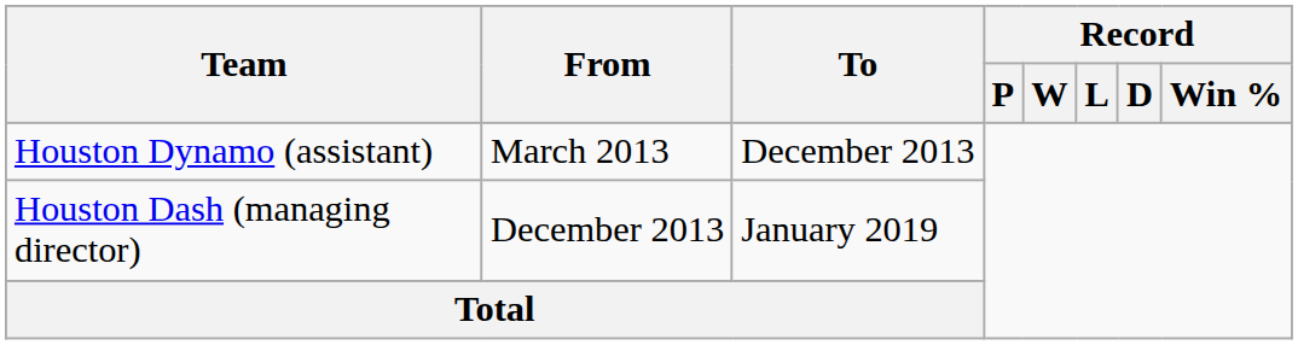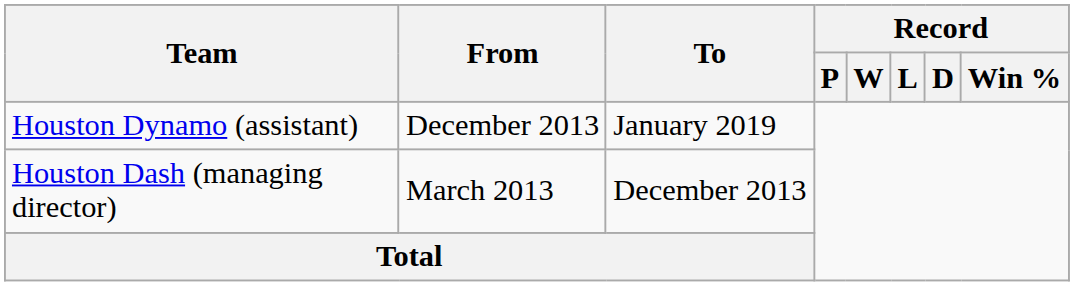 <table class="wikitable" style="text-align: center">
 <tr>
 <th rowspan="2" width="200px">Team</th>
 <th rowspan="2">From</th>
 <th rowspan="2">To</th>
 <th colspan="5">Record</th>
 </tr>
 <tr>
 <th>P</th>
 <th>W</th>
 <th>L</th>
 <th>D</th>
 <th>Win %</th>
 </tr>
 <tr>
 <td align=left><a href='#'>Houston Dynamo</a> (assistant)</td>
-<td align=left>March 2013</td>
-<td align=left>December 2013<br></td>
+<td align=left>December 2013</td>
+<td align=left>January 2019<br></td>
 </tr>
 <tr>
 <td align=left><a href='#'>Houston Dash</a> (managing director)</td>
-<td align=left>December 2013</td>
-<td align=left>January 2019<br></td>
+<td align=left>March 2013</td>
+<td align=left>December 2013<br></td>
 </tr>
 <tr>
 <th align="center" colspan="3">Total<br></th>
 </tr>
 </table>
